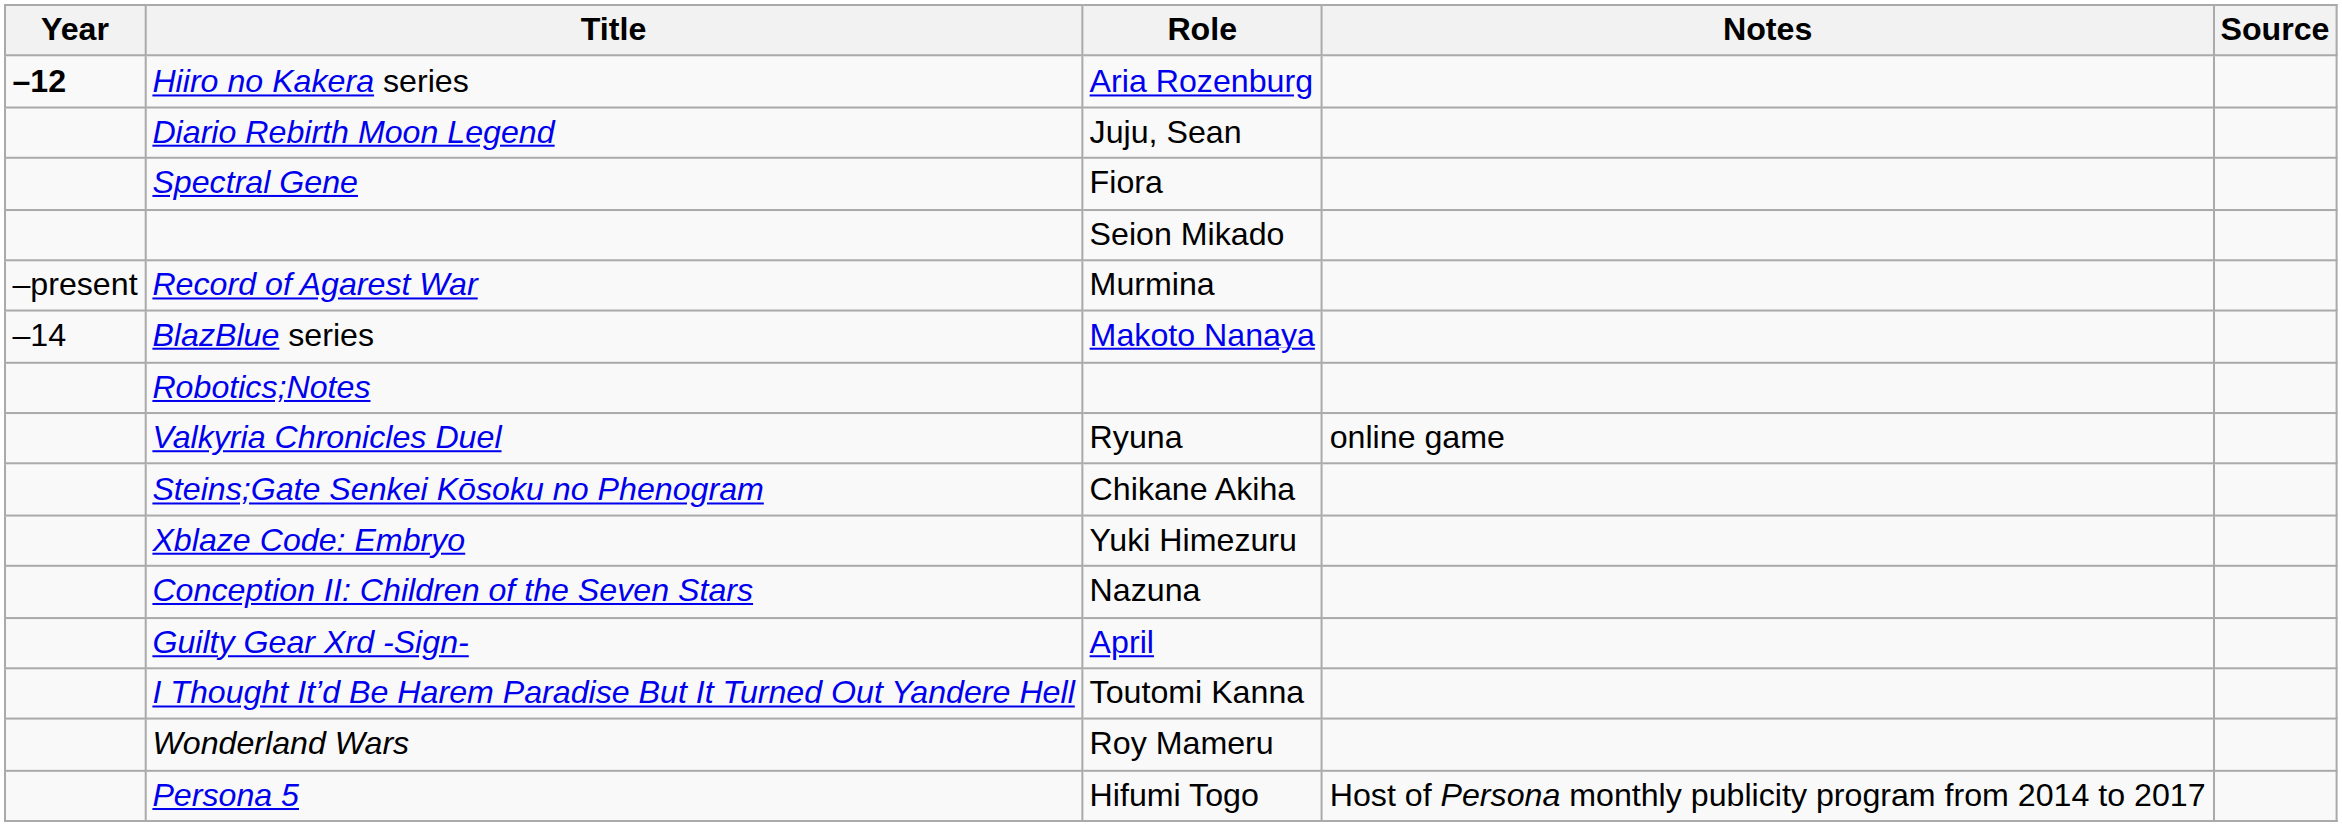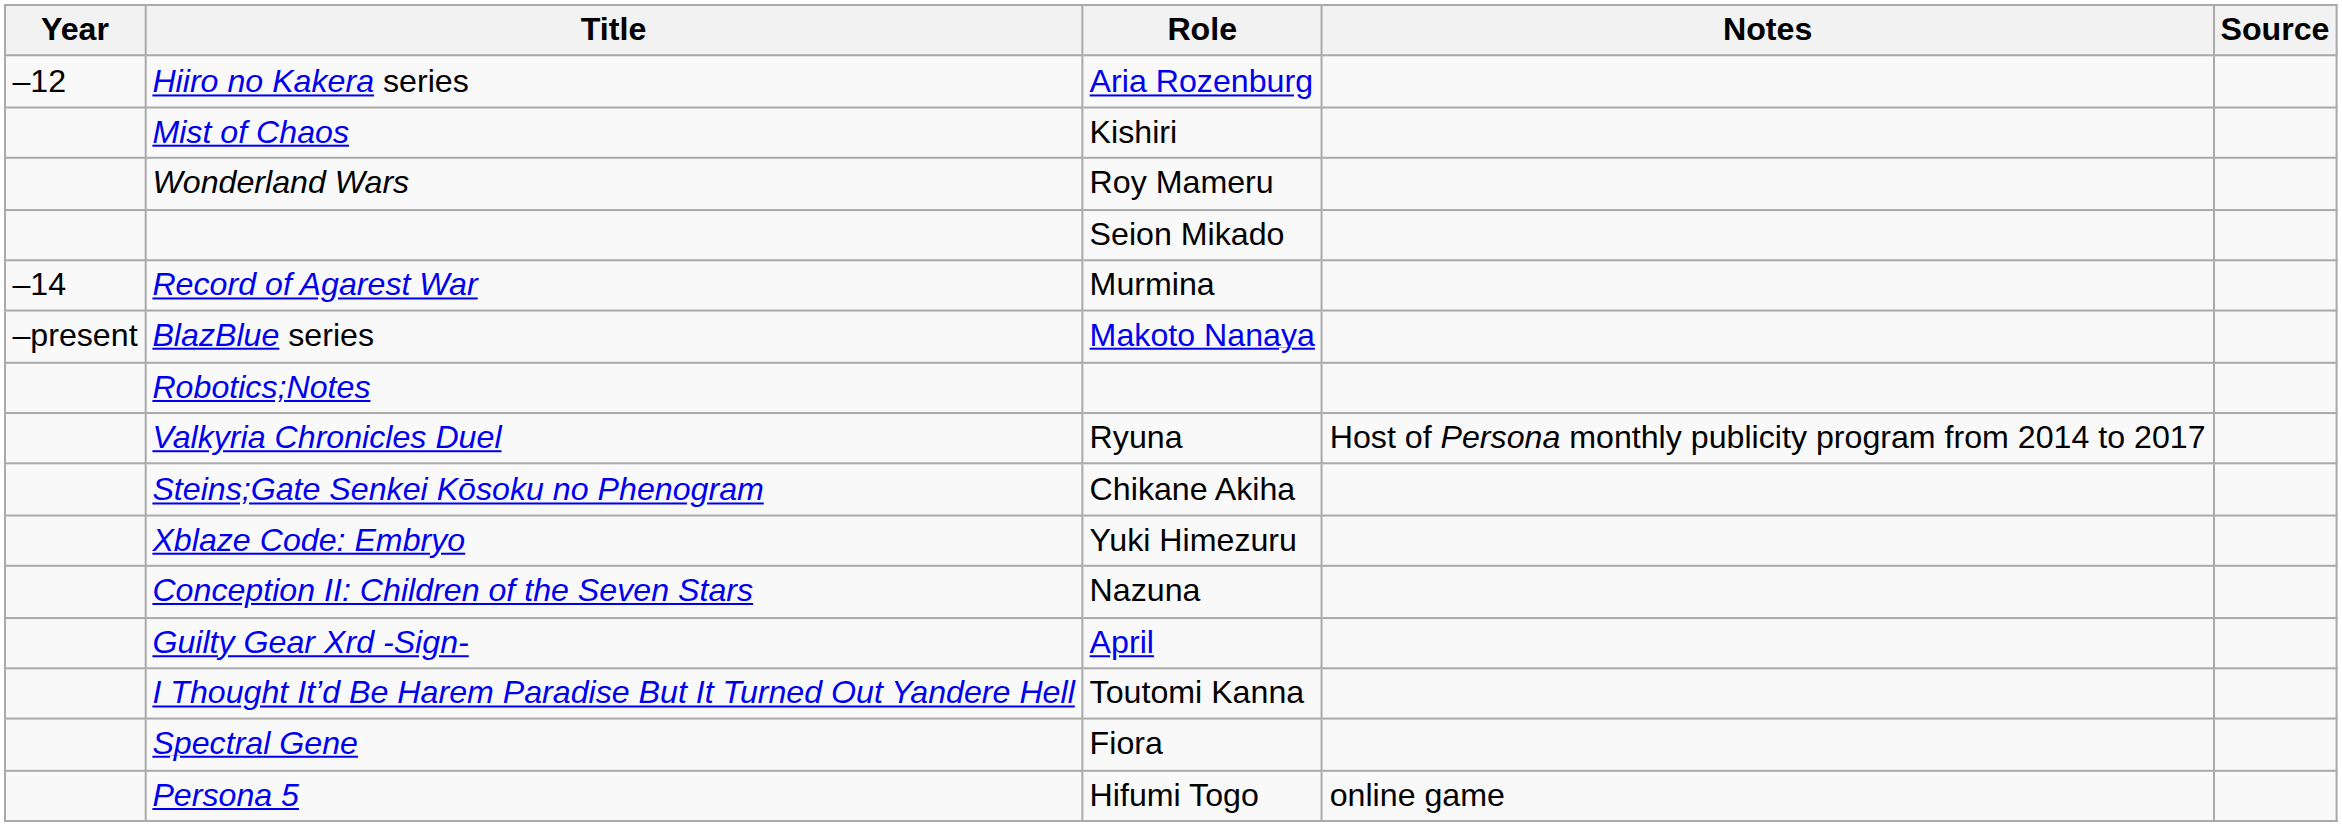 <table class="wikitable sortable plainrowheaders">
 <tr>
 <th>Year</th>
 <th>Title</th>
 <th>Role </th>
 <th class="unsortable">Notes </th>
 <th class="unsortable">Source</th>
 </tr>
 <tr>
-<td><strong>–12</strong></td>
+<td>–12</td>
 <td><em><a href='#'>Hiiro no Kakera</a></em> series</td>
 <td><a href='#'>Aria Rozenburg</a></td>
 <td> </td>
 <td> </td>
 </tr>
 <tr>
 <td></td>
-<td><a href='#'><em>Diario Rebirth Moon Legend</em></a></td>
-<td>Juju, Sean </td>
+<td><em><a href='#'>Mist of Chaos</a></em></td>
+<td>Kishiri</td>
 <td> </td>
 <td> </td>
 </tr>
 <tr>
 <td></td>
-<td><em><a href='#'>Spectral Gene</a></em></td>
-<td>Fiora</td>
+<td><em>Wonderland Wars</em></td>
+<td>Roy Mameru</td>
 <td> </td>
 <td> </td>
 </tr>
 <tr>
 <td></td>
 <td></td>
 <td>Seion Mikado</td>
 <td> </td>
 <td> </td>
 </tr>
 <tr>
-<td>–present</td>
+<td>–14</td>
 <td><em><a href='#'>Record of Agarest War</a></em></td>
 <td>Murmina</td>
 <td> </td>
 <td> </td>
 </tr>
 <tr>
-<td>–14</td>
+<td>–present</td>
 <td><em><a href='#'>BlazBlue</a></em> series</td>
 <td><a href='#'>Makoto Nanaya</a></td>
 <td> </td>
 <td> </td>
 </tr>
 <tr>
 <td></td>
 <td><em><a href='#'>Robotics;Notes</a></em></td>
 <td> </td>
 <td> </td>
 <td> </td>
 </tr>
 <tr>
 <td></td>
 <td><em><a href='#'>Valkyria Chronicles Duel</a></em></td>
 <td>Ryuna</td>
-<td>online game</td>
+<td>Host of <em>Persona</em> monthly publicity program from 2014 to 2017</td>
 <td> </td>
 </tr>
 <tr>
 <td></td>
 <td><em><a href='#'>Steins;Gate Senkei Kōsoku no Phenogram</a></em></td>
 <td>Chikane Akiha</td>
 <td> </td>
 <td> </td>
 </tr>
 <tr>
 <td></td>
 <td><em><a href='#'>Xblaze Code: Embryo</a></em></td>
 <td>Yuki Himezuru</td>
 <td> </td>
 <td> </td>
 </tr>
 <tr>
 <td></td>
 <td><em><a href='#'>Conception II: Children of the Seven Stars</a></em></td>
 <td>Nazuna</td>
 <td> </td>
 <td> </td>
 </tr>
 <tr>
 <td></td>
 <td><em><a href='#'>Guilty Gear Xrd -Sign-</a></em></td>
 <td><a href='#'>April</a></td>
 <td> </td>
 <td> </td>
 </tr>
 <tr>
 <td></td>
 <td><em><a href='#'>I Thought It’d Be Harem Paradise But It Turned Out Yandere Hell</a></em></td>
 <td>Toutomi Kanna</td>
 <td> </td>
 <td></td>
 </tr>
 <tr>
 <td></td>
-<td><em>Wonderland Wars</em></td>
-<td>Roy Mameru</td>
+<td><em><a href='#'>Spectral Gene</a></em></td>
+<td>Fiora</td>
 <td> </td>
 <td> </td>
 </tr>
 <tr>
 <td></td>
 <td><em><a href='#'>Persona 5</a></em></td>
 <td>Hifumi Togo</td>
-<td>Host of <em>Persona</em> monthly publicity program from 2014 to 2017</td>
+<td>online game</td>
 <td> </td>
 </tr>
 <tr>
 </tr>
 </table>
